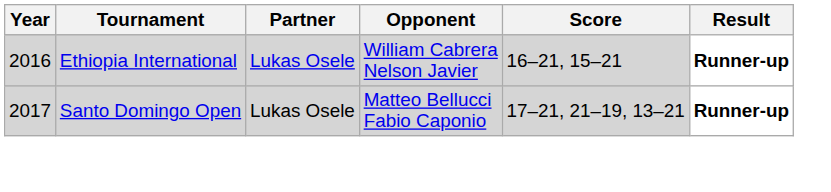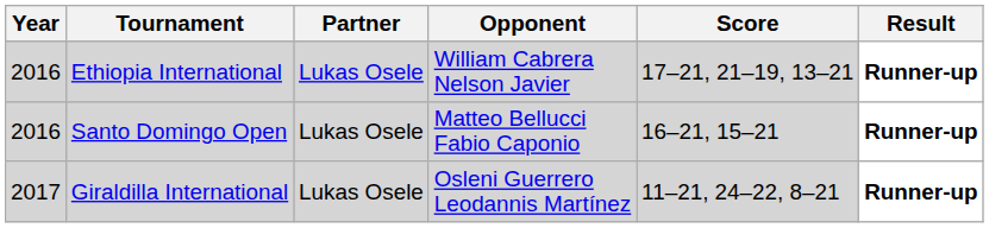 <table class="sortable wikitable" style="font-size: 90%;">
 <tr>
 <th>Year</th>
 <th>Tournament</th>
 <th>Partner</th>
 <th>Opponent</th>
 <th>Score</th>
 <th>Result</th>
 </tr>
 <tr style="background:#D5D5D5">
 <td align="center">2016</td>
 <td align="left"><a href='#'>Ethiopia International</a></td>
 <td align="left"> <a href='#'>Lukas Osele</a></td>
 <td align="left"> <a href='#'>William Cabrera</a><br> <a href='#'>Nelson Javier</a></td>
+<td align="left">17–21, 21–19, 13–21</td>
+<td style="text-align:left; background:white"> <strong>Runner-up</strong></td>
+</tr>
+<tr style="background:#D5D5D5">
+<td align="center">2016</td>
+<td align="left"><a href='#'>Santo Domingo Open</a></td>
+<td align="left"> Lukas Osele</td>
+<td align="left"> <a href='#'>Matteo Bellucci</a><br> <a href='#'>Fabio Caponio</a></td>
 <td align="left">16–21, 15–21</td>
 <td style="text-align:left; background:white"> <strong>Runner-up</strong></td>
 </tr>
 <tr style="background:#D5D5D5">
 <td align="center">2017</td>
-<td align="left"><a href='#'>Santo Domingo Open</a></td>
+<td align="left"><a href='#'>Giraldilla International</a></td>
 <td align="left"> Lukas Osele</td>
-<td align="left"> <a href='#'>Matteo Bellucci</a><br> <a href='#'>Fabio Caponio</a></td>
-<td align="left">17–21, 21–19, 13–21</td>
+<td align="left"> <a href='#'>Osleni Guerrero</a><br> <a href='#'>Leodannis Martínez</a></td>
+<td align="left">11–21, 24–22, 8–21</td>
 <td style="text-align:left; background:white"> <strong>Runner-up</strong></td>
 </tr>
 </table>
